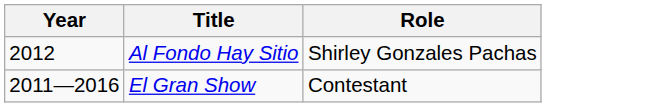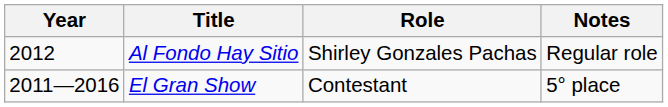 <table class="wikitable">
 <tr>
 <th>Year</th>
 <th>Title</th>
 <th>Role</th>
+<th>Notes</th>
 </tr>
 <tr>
 <td>2012</td>
 <td><em><a href='#'>Al Fondo Hay Sitio</a></em></td>
 <td>Shirley Gonzales Pachas</td>
+<td>Regular role</td>
 </tr>
 <tr>
 <td>2011—2016</td>
 <td><em><a href='#'>El Gran Show</a></em></td>
 <td>Contestant</td>
+<td>5° place</td>
 </tr>
 </table>
